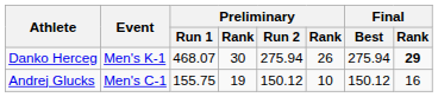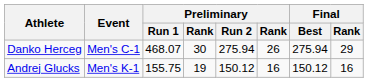 <table class=wikitable style="font-size:90%">
 <tr>
 <th rowspan="2">Athlete</th>
 <th rowspan="2">Event</th>
 <th colspan="4">Preliminary</th>
 <th colspan="2">Final</th>
 </tr>
 <tr style="font-size:95%">
 <th>Run 1</th>
 <th>Rank</th>
 <th>Run 2</th>
 <th>Rank</th>
 <th>Best</th>
 <th>Rank</th>
 </tr>
 <tr align=center>
 <td align=left><a href='#'>Danko Herceg</a></td>
-<td align=left><a href='#'>Men's K-1</a></td>
+<td align=left><a href='#'>Men's C-1</a></td>
 <td>468.07</td>
 <td>30</td>
 <td>275.94</td>
 <td>26</td>
 <td>275.94</td>
-<td><strong>29</strong></td>
+<td>29</td>
 </tr>
 <tr align=center>
 <td align=left><a href='#'>Andrej Glucks</a></td>
-<td align=left><a href='#'>Men's C-1</a></td>
+<td align=left><a href='#'>Men's K-1</a></td>
 <td>155.75</td>
 <td>19</td>
 <td>150.12</td>
-<td>10</td>
+<td>16</td>
 <td>150.12</td>
 <td>16</td>
 </tr>
 </table>
